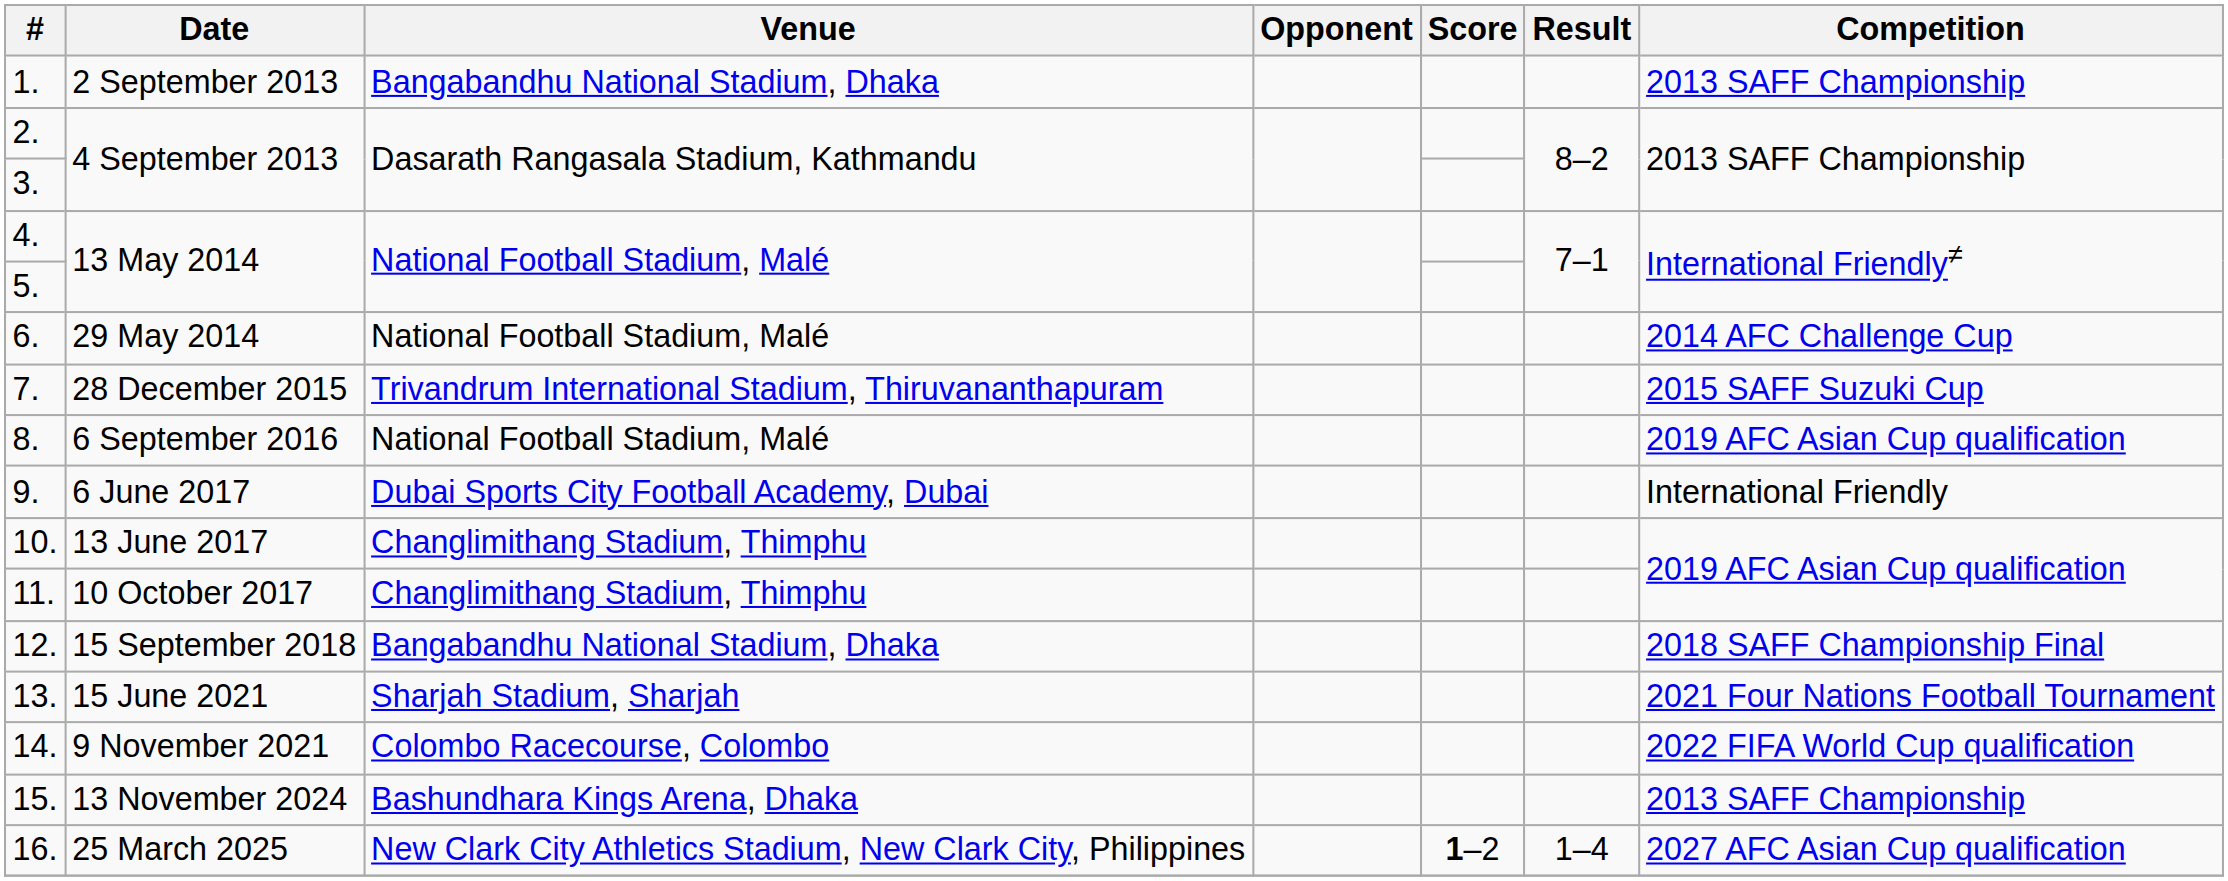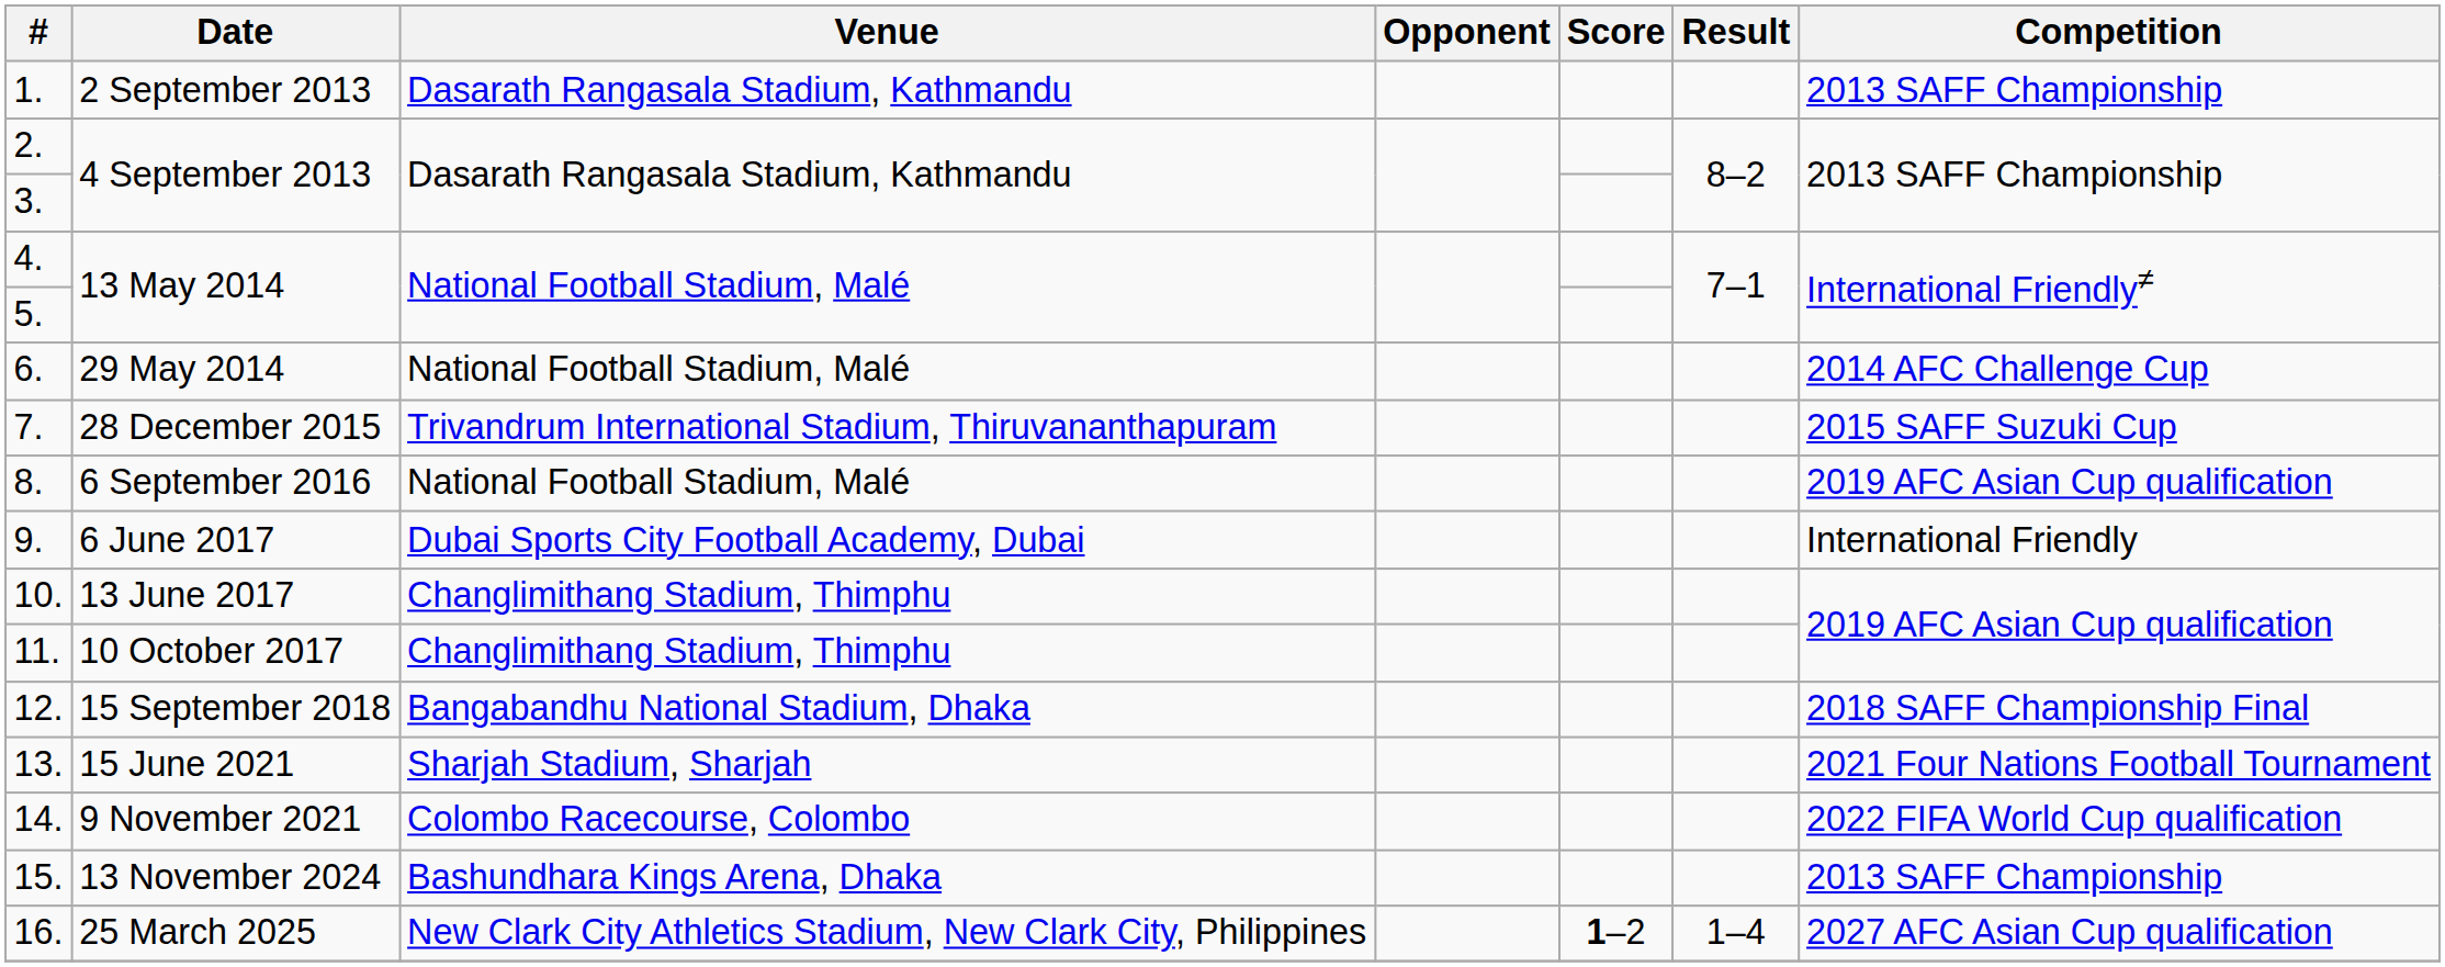 <table class="wikitable">
 <tr>
 <th>#</th>
 <th>Date</th>
 <th>Venue</th>
 <th>Opponent</th>
 <th>Score</th>
 <th>Result</th>
 <th>Competition</th>
 </tr>
 <tr>
 <td>1.</td>
 <td>2 September 2013</td>
-<td><a href='#'>Bangabandhu National Stadium</a>, <a href='#'>Dhaka</a></td>
+<td><a href='#'>Dasarath Rangasala Stadium</a>, <a href='#'>Kathmandu</a></td>
 <td></td>
 <td></td>
 <td></td>
 <td><a href='#'>2013 SAFF Championship</a></td>
 </tr>
 <tr>
 <td>2.</td>
 <td rowspan=2>4 September 2013</td>
 <td rowspan=2>Dasarath Rangasala Stadium, Kathmandu</td>
 <td rowspan=2></td>
 <td></td>
 <td rowspan=2 style="text-align:center;">8–2</td>
 <td rowspan=2>2013 SAFF Championship</td>
 </tr>
 <tr>
 <td>3.</td>
 <td></td>
 </tr>
 <tr>
 <td>4.</td>
 <td rowspan=2>13 May 2014</td>
 <td rowspan=2><a href='#'>National Football Stadium</a>, <a href='#'>Malé</a></td>
 <td rowspan=2></td>
 <td></td>
 <td rowspan=2 style="text-align:center;">7–1</td>
 <td rowspan=2><a href='#'>International Friendly</a><sup>≠</sup></td>
 </tr>
 <tr>
 <td>5.</td>
 <td></td>
 </tr>
 <tr>
 <td>6.</td>
 <td>29 May 2014</td>
 <td>National Football Stadium, Malé</td>
 <td></td>
 <td></td>
 <td></td>
 <td><a href='#'>2014 AFC Challenge Cup</a></td>
 </tr>
 <tr>
 <td>7.</td>
 <td>28 December 2015</td>
 <td><a href='#'>Trivandrum International Stadium</a>, <a href='#'>Thiruvananthapuram</a></td>
 <td></td>
 <td></td>
 <td></td>
 <td><a href='#'>2015 SAFF Suzuki Cup</a></td>
 </tr>
 <tr>
 <td>8.</td>
 <td>6 September 2016</td>
 <td>National Football Stadium, Malé</td>
 <td></td>
 <td></td>
 <td></td>
 <td><a href='#'>2019 AFC Asian Cup qualification</a></td>
 </tr>
 <tr>
 <td>9.</td>
 <td>6 June 2017</td>
 <td><a href='#'>Dubai Sports City Football Academy</a>, <a href='#'>Dubai</a></td>
 <td></td>
 <td></td>
 <td></td>
 <td>International Friendly</td>
 </tr>
 <tr>
 <td>10.</td>
 <td>13 June 2017</td>
 <td><a href='#'>Changlimithang Stadium</a>, <a href='#'>Thimphu</a></td>
 <td></td>
 <td></td>
 <td></td>
 <td rowspan=2><a href='#'>2019 AFC Asian Cup qualification</a></td>
 </tr>
 <tr>
 <td>11.</td>
 <td>10 October 2017</td>
 <td><a href='#'>Changlimithang Stadium</a>, <a href='#'>Thimphu</a></td>
 <td></td>
 <td></td>
 <td></td>
 </tr>
 <tr>
 <td>12.</td>
 <td>15 September 2018</td>
 <td><a href='#'>Bangabandhu National Stadium</a>, <a href='#'>Dhaka</a></td>
 <td></td>
 <td></td>
 <td></td>
 <td><a href='#'>2018 SAFF Championship Final</a></td>
 </tr>
 <tr>
 <td>13.</td>
 <td>15 June 2021</td>
 <td><a href='#'>Sharjah Stadium</a>, <a href='#'>Sharjah</a></td>
 <td></td>
 <td></td>
 <td></td>
 <td><a href='#'>2021 Four Nations Football Tournament</a></td>
 </tr>
 <tr>
 <td>14.</td>
 <td>9 November 2021</td>
 <td><a href='#'>Colombo Racecourse</a>, <a href='#'>Colombo</a></td>
 <td></td>
 <td></td>
 <td></td>
 <td><a href='#'>2022 FIFA World Cup qualification</a></td>
 </tr>
 <tr>
 <td>15.</td>
 <td>13 November 2024</td>
 <td><a href='#'>Bashundhara Kings Arena</a>, <a href='#'>Dhaka</a></td>
 <td></td>
 <td></td>
 <td></td>
 <td><a href='#'>2013 SAFF Championship</a></td>
 </tr>
 <tr>
 <td>16.</td>
 <td>25 March 2025</td>
 <td><a href='#'>New Clark City Athletics Stadium</a>, <a href='#'>New Clark City</a>, Philippines</td>
 <td></td>
 <td align="center"><strong>1</strong>–2</td>
 <td align="center">1–4</td>
 <td><a href='#'>2027 AFC Asian Cup qualification</a></td>
 </tr>
 <tr>
 </tr>
 </table>
